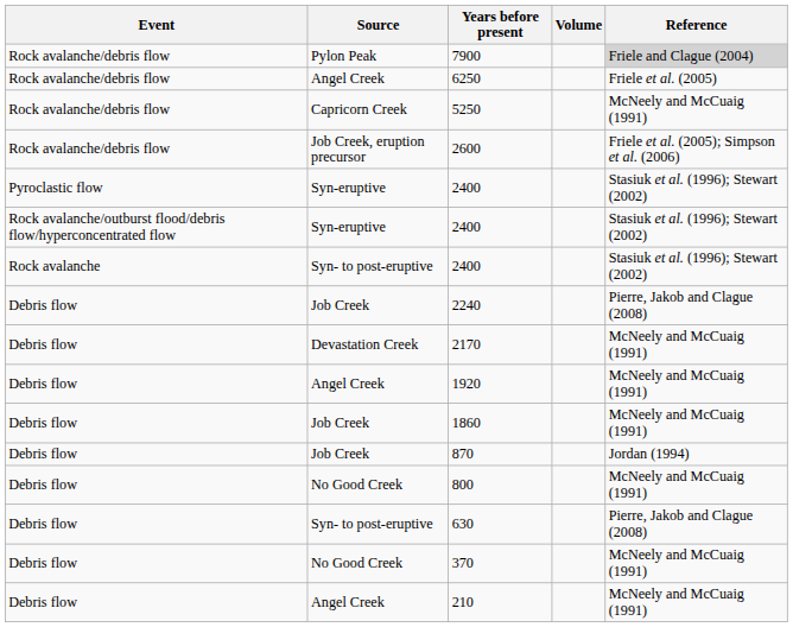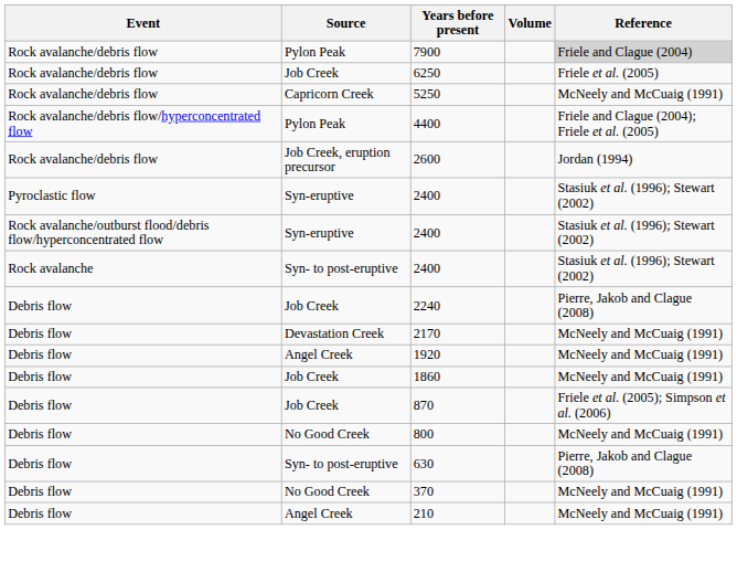 <table class="wikitable sortable">
 <tr>
 <th scope="col">Event</th>
 <th scope="col">Source</th>
 <th scope="col">Years before present</th>
 <th scope="col">Volume</th>
 <th scope="col">Reference</th>
 </tr>
 <tr>
 <td>Rock avalanche/debris flow</td>
 <td>Pylon Peak</td>
 <td>7900</td>
 <td></td>
 <td style="background: lightgrey;">Friele and Clague (2004)</td>
 </tr>
 <tr>
 <td>Rock avalanche/debris flow</td>
-<td>Angel Creek</td>
+<td>Job Creek</td>
 <td>6250</td>
 <td></td>
 <td>Friele <em>et al.</em> (2005)</td>
 </tr>
 <tr>
 <td>Rock avalanche/debris flow</td>
 <td>Capricorn Creek</td>
 <td>5250</td>
 <td></td>
 <td>McNeely and McCuaig (1991)</td>
 </tr>
 <tr>
+<td>Rock avalanche/debris flow/<a href='#'>hyperconcentrated flow</a></td>
+<td>Pylon Peak</td>
+<td>4400</td>
+<td></td>
+<td>Friele and Clague (2004); Friele <em>et al.</em> (2005)</td>
+</tr>
+<tr>
 <td>Rock avalanche/debris flow</td>
 <td>Job Creek, eruption precursor</td>
 <td>2600</td>
 <td></td>
-<td>Friele <em>et al.</em> (2005); Simpson <em>et al.</em> (2006)</td>
+<td>Jordan (1994)</td>
 </tr>
 <tr>
 <td>Pyroclastic flow</td>
 <td>Syn-eruptive</td>
 <td>2400</td>
 <td></td>
 <td>Stasiuk <em>et al.</em> (1996); Stewart (2002)</td>
 </tr>
 <tr>
 <td>Rock avalanche/outburst flood/debris flow/hyperconcentrated flow</td>
 <td>Syn-eruptive</td>
 <td>2400</td>
 <td></td>
 <td>Stasiuk <em>et al.</em> (1996); Stewart (2002)</td>
 </tr>
 <tr>
 <td>Rock avalanche</td>
 <td>Syn- to post-eruptive</td>
 <td>2400</td>
 <td></td>
 <td>Stasiuk <em>et al.</em> (1996); Stewart (2002)</td>
 </tr>
 <tr>
 <td>Debris flow</td>
 <td>Job Creek</td>
 <td>2240</td>
 <td></td>
 <td>Pierre, Jakob and Clague (2008)</td>
 </tr>
 <tr>
 <td>Debris flow</td>
 <td>Devastation Creek</td>
 <td>2170</td>
 <td></td>
 <td>McNeely and McCuaig (1991)</td>
 </tr>
 <tr>
 <td>Debris flow</td>
 <td>Angel Creek</td>
 <td>1920</td>
 <td></td>
 <td>McNeely and McCuaig (1991)</td>
 </tr>
 <tr>
 <td>Debris flow</td>
 <td>Job Creek</td>
 <td>1860</td>
 <td></td>
 <td>McNeely and McCuaig (1991)</td>
 </tr>
 <tr>
 <td>Debris flow</td>
 <td>Job Creek</td>
 <td>870</td>
 <td></td>
-<td>Jordan (1994)</td>
+<td>Friele <em>et al.</em> (2005); Simpson <em>et al.</em> (2006)</td>
 </tr>
 <tr>
 <td>Debris flow</td>
 <td>No Good Creek</td>
 <td>800</td>
 <td></td>
 <td>McNeely and McCuaig (1991)</td>
 </tr>
 <tr>
 <td>Debris flow</td>
 <td>Syn- to post-eruptive</td>
 <td>630</td>
 <td></td>
 <td>Pierre, Jakob and Clague (2008)</td>
 </tr>
 <tr>
 <td>Debris flow</td>
 <td>No Good Creek</td>
 <td>370</td>
 <td></td>
 <td>McNeely and McCuaig (1991)</td>
 </tr>
 <tr>
 <td>Debris flow</td>
 <td>Angel Creek</td>
 <td>210</td>
 <td></td>
 <td>McNeely and McCuaig (1991)</td>
 </tr>
 </table>
